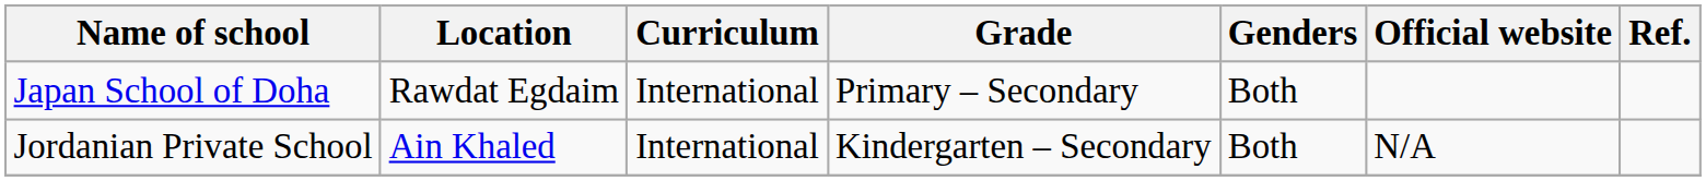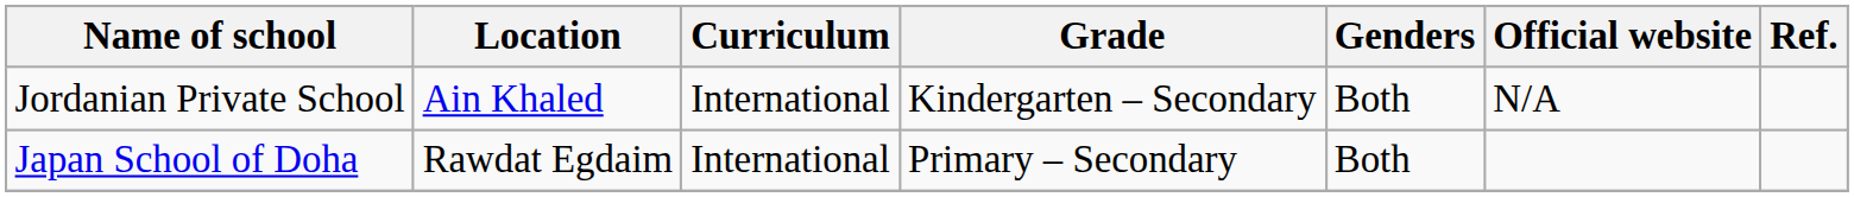 <table class="wikitable">
 <tr>
 <th>Name of school</th>
 <th>Location</th>
 <th>Curriculum</th>
 <th>Grade</th>
 <th>Genders</th>
 <th>Official website</th>
 <th>Ref.</th>
 </tr>
 <tr>
+<td>Jordanian Private School</td>
+<td><a href='#'>Ain Khaled</a></td>
+<td>International</td>
+<td>Kindergarten – Secondary</td>
+<td>Both</td>
+<td>N/A</td>
+<td></td>
+</tr>
+<tr>
 <td><a href='#'>Japan School of Doha</a></td>
 <td>Rawdat Egdaim</td>
 <td>International</td>
 <td>Primary – Secondary</td>
 <td>Both</td>
 <td></td>
 <td></td>
 </tr>
 <tr>
-<td>Jordanian Private School</td>
-<td><a href='#'>Ain Khaled</a></td>
-<td>International</td>
-<td>Kindergarten – Secondary</td>
-<td>Both</td>
-<td>N/A</td>
-<td></td>
-</tr>
-<tr>
 </tr>
 </table>
